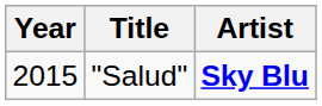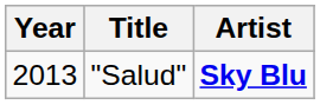 <table class="wikitable sortable">
 <tr>
 <th>Year</th>
 <th>Title</th>
 <th>Artist</th>
 </tr>
 <tr>
-<td>2015</td>
+<td>2013</td>
 <td>"Salud" </td>
 <td><strong><a href='#'>Sky Blu</a></strong></td>
 </tr>
 </table>
